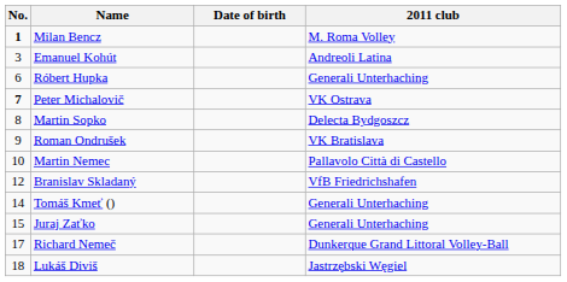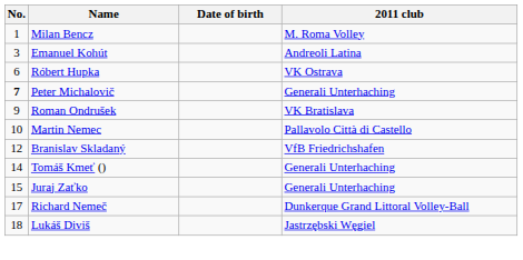 <table class="wikitable sortable" style="font-size:100%; text-align:center;">
 <tr>
 <th>No.</th>
 <th style="width:12em">Name</th>
 <th style="width:8em">Date of birth</th>
 <th style="width:19em">2011 club</th>
 </tr>
 <tr>
-<td><strong>1</strong></td>
+<td>1</td>
 <td align=left><a href='#'>Milan Bencz</a></td>
 <td align=right></td>
 <td align=left> <a href='#'>M. Roma Volley</a></td>
 </tr>
 <tr>
 <td>3</td>
 <td align=left><a href='#'>Emanuel Kohút</a></td>
 <td align=right></td>
 <td align=left> <a href='#'>Andreoli Latina</a></td>
 </tr>
 <tr>
 <td>6</td>
 <td align=left><a href='#'>Róbert Hupka</a></td>
 <td align=right></td>
-<td align=left> <a href='#'>Generali Unterhaching</a></td>
+<td align=left> <a href='#'>VK Ostrava</a></td>
 </tr>
 <tr>
 <td><strong>7</strong></td>
 <td align=left><a href='#'>Peter Michalovič</a></td>
 <td align=right></td>
-<td align=left> <a href='#'>VK Ostrava</a></td>
-</tr>
-<tr>
-<td>8</td>
-<td align=left><a href='#'>Martin Sopko</a></td>
-<td align=right></td>
-<td align=left> <a href='#'>Delecta Bydgoszcz</a></td>
+<td align=left> <a href='#'>Generali Unterhaching</a></td>
 </tr>
 <tr>
 <td>9</td>
 <td align=left><a href='#'>Roman Ondrušek</a></td>
 <td align=right></td>
 <td align=left> <a href='#'>VK Bratislava</a></td>
 </tr>
 <tr>
 <td>10</td>
 <td align=left><a href='#'>Martin Nemec</a></td>
 <td align=right></td>
 <td align=left> <a href='#'>Pallavolo Città di Castello</a></td>
 </tr>
 <tr>
 <td>12</td>
 <td align=left><a href='#'>Branislav Skladaný</a></td>
 <td align=right></td>
 <td align=left> <a href='#'>VfB Friedrichshafen</a></td>
 </tr>
 <tr>
 <td>14</td>
 <td align=left><a href='#'>Tomáš Kmeť</a> ()</td>
 <td align=right></td>
 <td align=left> <a href='#'>Generali Unterhaching</a></td>
 </tr>
 <tr>
 <td>15</td>
 <td align=left><a href='#'>Juraj Zaťko</a></td>
 <td align=right></td>
 <td align=left> <a href='#'>Generali Unterhaching</a></td>
 </tr>
 <tr>
 <td>17</td>
 <td align=left><a href='#'>Richard Nemeč</a></td>
 <td align=right></td>
 <td align=left> <a href='#'>Dunkerque Grand Littoral Volley-Ball</a></td>
 </tr>
 <tr>
 <td>18</td>
 <td align=left><a href='#'>Lukáš Diviš</a></td>
 <td align=right></td>
 <td align=left> <a href='#'>Jastrzębski Węgiel</a></td>
 </tr>
 </table>
